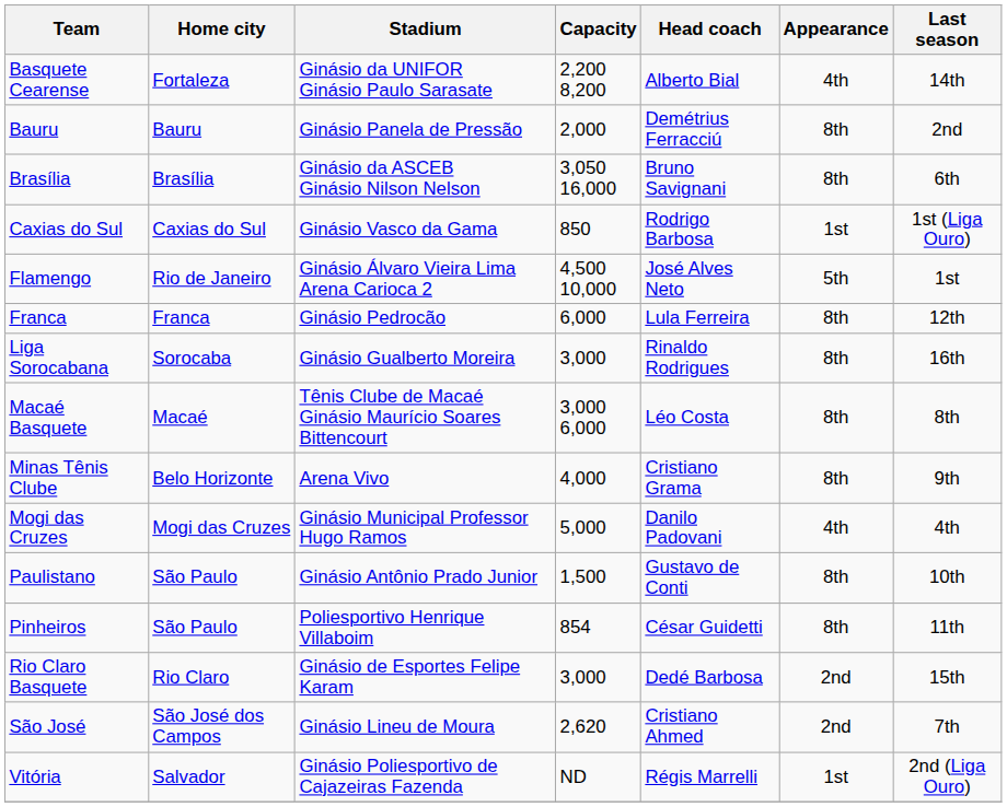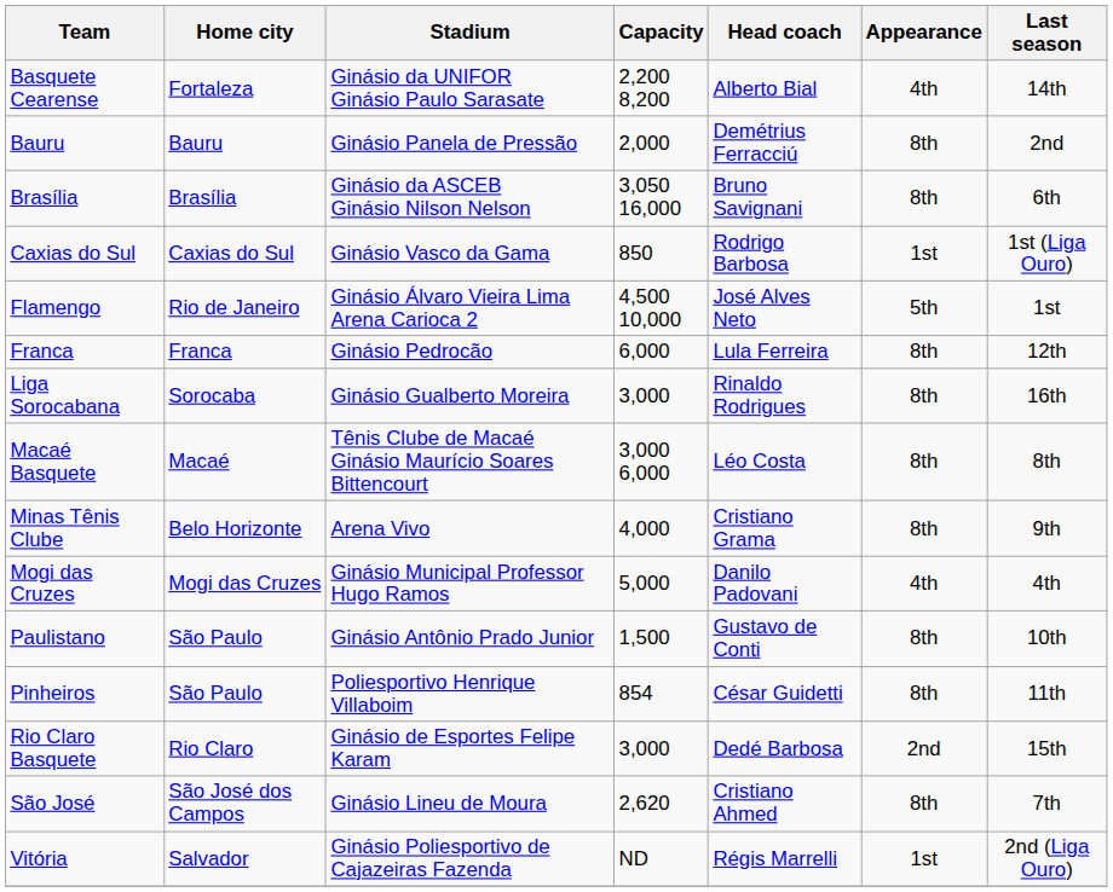 <table class="wikitable sortable">
 <tr>
 <th>Team</th>
 <th>Home city</th>
 <th>Stadium</th>
 <th>Capacity</th>
 <th>Head coach</th>
 <th>Appearance</th>
 <th>Last season</th>
 </tr>
 <tr>
 <td><a href='#'>Basquete Cearense</a></td>
 <td><a href='#'>Fortaleza</a></td>
 <td><a href='#'>Ginásio da UNIFOR</a><br> <a href='#'>Ginásio Paulo Sarasate</a></td>
 <td>2,200<br> 8,200</td>
 <td> <a href='#'>Alberto Bial</a></td>
 <td style="text-align: center;">4th</td>
 <td style="text-align: center;">14th</td>
 </tr>
 <tr>
 <td><a href='#'>Bauru</a></td>
 <td><a href='#'>Bauru</a></td>
 <td><a href='#'>Ginásio Panela de Pressão</a></td>
 <td>2,000</td>
 <td> <a href='#'>Demétrius Ferracciú</a></td>
 <td style="text-align: center;">8th</td>
 <td style="text-align: center;">2nd</td>
 </tr>
 <tr>
 <td><a href='#'>Brasília</a></td>
 <td><a href='#'>Brasília</a></td>
 <td><a href='#'>Ginásio da ASCEB</a><br> <a href='#'>Ginásio Nilson Nelson</a></td>
 <td>3,050<br> 16,000</td>
 <td> <a href='#'>Bruno Savignani</a></td>
 <td style="text-align: center;">8th</td>
 <td style="text-align: center;">6th</td>
 </tr>
 <tr>
 <td><a href='#'>Caxias do Sul</a></td>
 <td><a href='#'>Caxias do Sul</a></td>
 <td><a href='#'>Ginásio Vasco da Gama</a></td>
 <td>850</td>
 <td> <a href='#'>Rodrigo Barbosa</a></td>
 <td style="text-align: center;">1st</td>
 <td style="text-align: center;">1st (<a href='#'>Liga Ouro</a>)</td>
 </tr>
 <tr>
 <td><a href='#'>Flamengo</a></td>
 <td><a href='#'>Rio de Janeiro</a></td>
 <td><a href='#'>Ginásio Álvaro Vieira Lima</a><br> <a href='#'>Arena Carioca 2</a></td>
 <td>4,500<br> 10,000</td>
 <td> <a href='#'>José Alves Neto</a></td>
 <td style="text-align: center;">5th</td>
 <td style="text-align: center;">1st</td>
 </tr>
 <tr>
 <td><a href='#'>Franca</a></td>
 <td><a href='#'>Franca</a></td>
 <td><a href='#'>Ginásio Pedrocão</a></td>
 <td>6,000</td>
 <td> <a href='#'>Lula Ferreira</a></td>
 <td style="text-align: center;">8th</td>
 <td style="text-align: center;">12th</td>
 </tr>
 <tr>
 <td><a href='#'>Liga Sorocabana</a></td>
 <td><a href='#'>Sorocaba</a></td>
 <td><a href='#'>Ginásio Gualberto Moreira</a></td>
 <td>3,000</td>
 <td> <a href='#'>Rinaldo Rodrigues</a></td>
 <td style="text-align: center;">8th</td>
 <td style="text-align: center;">16th</td>
 </tr>
 <tr>
 <td><a href='#'>Macaé Basquete</a></td>
 <td><a href='#'>Macaé</a></td>
 <td><a href='#'>Tênis Clube de Macaé</a><br> <a href='#'>Ginásio Maurício Soares Bittencourt</a></td>
 <td>3,000<br> 6,000</td>
 <td> <a href='#'>Léo Costa</a></td>
 <td style="text-align: center;">8th</td>
 <td style="text-align: center;">8th</td>
 </tr>
 <tr>
 <td><a href='#'>Minas Tênis Clube</a></td>
 <td><a href='#'>Belo Horizonte</a></td>
 <td><a href='#'>Arena Vivo</a></td>
 <td>4,000</td>
 <td> <a href='#'>Cristiano Grama</a></td>
 <td style="text-align: center;">8th</td>
 <td style="text-align: center;">9th</td>
 </tr>
 <tr>
 <td><a href='#'>Mogi das Cruzes</a></td>
 <td><a href='#'>Mogi das Cruzes</a></td>
 <td><a href='#'>Ginásio Municipal Professor Hugo Ramos</a></td>
 <td>5,000</td>
 <td> <a href='#'>Danilo Padovani</a></td>
 <td style="text-align: center;">4th</td>
 <td style="text-align: center;">4th</td>
 </tr>
 <tr>
 <td><a href='#'>Paulistano</a></td>
 <td><a href='#'>São Paulo</a></td>
 <td><a href='#'>Ginásio Antônio Prado Junior</a></td>
 <td>1,500</td>
 <td> <a href='#'>Gustavo de Conti</a></td>
 <td style="text-align: center;">8th</td>
 <td style="text-align: center;">10th</td>
 </tr>
 <tr>
 <td><a href='#'>Pinheiros</a></td>
 <td><a href='#'>São Paulo</a></td>
 <td><a href='#'>Poliesportivo Henrique Villaboim</a></td>
 <td>854</td>
 <td> <a href='#'>César Guidetti</a></td>
 <td style="text-align: center;">8th</td>
 <td style="text-align: center;">11th</td>
 </tr>
 <tr>
 <td><a href='#'>Rio Claro Basquete</a></td>
 <td><a href='#'>Rio Claro</a></td>
 <td><a href='#'>Ginásio de Esportes Felipe Karam</a></td>
 <td>3,000</td>
 <td> <a href='#'>Dedé Barbosa</a></td>
 <td style="text-align: center;">2nd</td>
 <td style="text-align: center;">15th</td>
 </tr>
 <tr>
 <td><a href='#'>São José</a></td>
 <td><a href='#'>São José dos Campos</a></td>
 <td><a href='#'>Ginásio Lineu de Moura</a></td>
 <td>2,620</td>
 <td> <a href='#'>Cristiano Ahmed</a></td>
-<td style="text-align: center;">2nd</td>
+<td style="text-align: center;">8th</td>
 <td style="text-align: center;">7th</td>
 </tr>
 <tr>
 <td><a href='#'>Vitória</a></td>
 <td><a href='#'>Salvador</a></td>
 <td><a href='#'>Ginásio Poliesportivo de Cajazeiras Fazenda </a></td>
 <td>ND</td>
 <td> <a href='#'>Régis Marrelli</a></td>
 <td style="text-align: center;">1st</td>
 <td style="text-align: center;">2nd (<a href='#'>Liga Ouro</a>)</td>
 </tr>
 <tr>
 </tr>
 </table>
